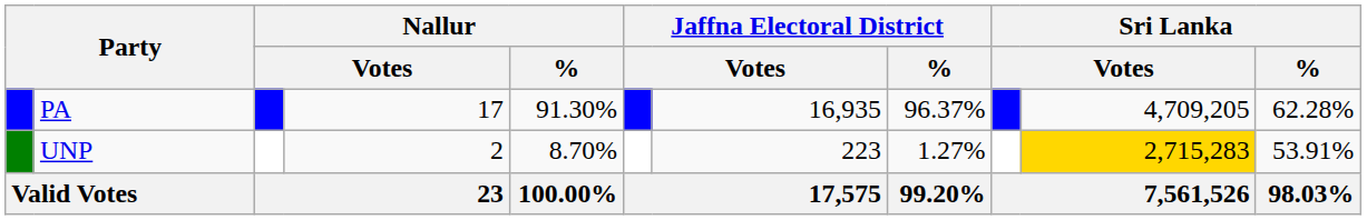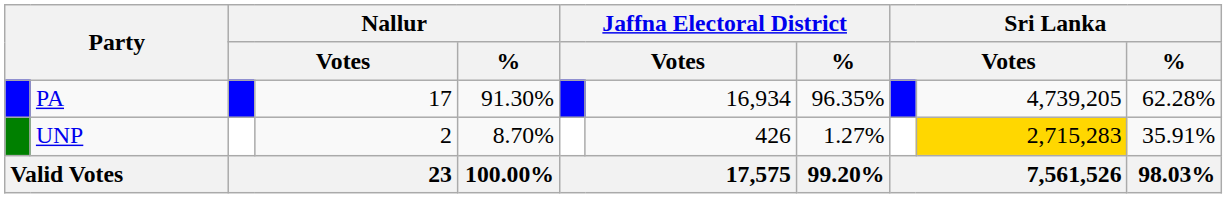 <table class="wikitable">
 <tr>
 <th colspan="2" width="144px"rowspan="2">Party</th>
 <th colspan="3" width="216px">Nallur</th>
 <th colspan="3" width="216px"><a href='#'>Jaffna Electoral District</a></th>
 <th colspan="3" width="216px">Sri Lanka</th>
 </tr>
 <tr>
 <th colspan="2" width="144px">Votes</th>
 <th>%</th>
 <th colspan="2" width="144px">Votes</th>
 <th>%</th>
 <th colspan="2" width="144px">Votes</th>
 <th>%</th>
 </tr>
 <tr>
 <td style="background-color:blue;" width="10px"></td>
 <td style="text-align:left;"><a href='#'>PA</a></td>
 <td style="background-color:blue;" width="10px"></td>
 <td style="text-align:right;">17</td>
 <td style="text-align:right;">91.30%</td>
 <td style="background-color:blue;" width="10px"></td>
-<td style="text-align:right;">16,935</td>
-<td style="text-align:right;">96.37%</td>
+<td style="text-align:right;">16,934</td>
+<td style="text-align:right;">96.35%</td>
 <td style="background-color:blue;" width="10px"></td>
-<td style="text-align:right;">4,709,205</td>
+<td style="text-align:right;">4,739,205</td>
 <td style="text-align:right;">62.28%</td>
 </tr>
 <tr>
 <td style="background-color:green;" width="10px"></td>
 <td style="text-align:left;"><a href='#'>UNP</a></td>
 <td style="background-color:white;" width="10px"></td>
 <td style="text-align:right;">2</td>
 <td style="text-align:right;">8.70%</td>
 <td style="background-color:white;" width="10px"></td>
-<td style="text-align:right;">223</td>
+<td style="text-align:right;">426</td>
 <td style="text-align:right;">1.27%</td>
 <td style="background-color:white;" width="10px"></td>
 <td style="background: gold; text-align:right;">2,715,283</td>
-<td style="text-align:right;">53.91%</td>
+<td style="text-align:right;">35.91%</td>
 </tr>
 <tr>
 <th colspan="2" width="144px"style="text-align:left;">Valid Votes</th>
 <th style="text-align:right;"colspan="2" width="144px">23</th>
 <th style="text-align:right;">100.00%</th>
 <th style="text-align:right;"colspan="2" width="144px">17,575</th>
 <th style="text-align:right;">99.20%</th>
 <th style="text-align:right;"colspan="2" width="144px">7,561,526</th>
 <th style="text-align:right;">98.03%</th>
 </tr>
 </table>
